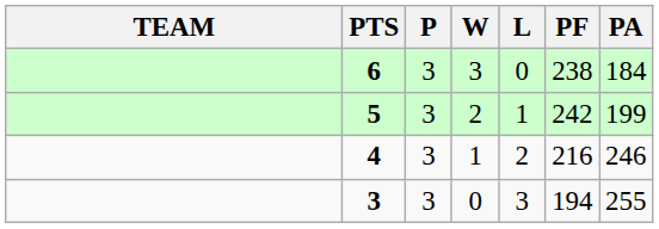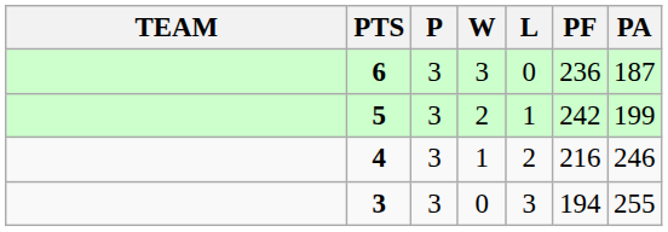 <table class="wikitable" style="text-align: center;">
 <tr>
 <th width="190">TEAM</th>
 <th width="20">PTS</th>
 <th width="20">P</th>
 <th width="20">W</th>
 <th width="20">L</th>
 <th width="20">PF</th>
 <th width="20">PA</th>
 </tr>
 <tr bgcolor=ccffcc>
 <td style="text-align:left;"></td>
 <td><strong>6</strong></td>
 <td>3</td>
 <td>3</td>
 <td>0</td>
-<td>238</td>
-<td>184</td>
+<td>236</td>
+<td>187</td>
 </tr>
 <tr bgcolor=ccffcc>
 <td style="text-align:left;"></td>
 <td><strong>5</strong></td>
 <td>3</td>
 <td>2</td>
 <td>1</td>
 <td>242</td>
 <td>199</td>
 </tr>
 <tr>
 <td style="text-align:left;"></td>
 <td><strong>4</strong></td>
 <td>3</td>
 <td>1</td>
 <td>2</td>
 <td>216</td>
 <td>246</td>
 </tr>
 <tr>
 <td style="text-align:left;"></td>
 <td><strong>3</strong></td>
 <td>3</td>
 <td>0</td>
 <td>3</td>
 <td>194</td>
 <td>255</td>
 </tr>
 </table>
